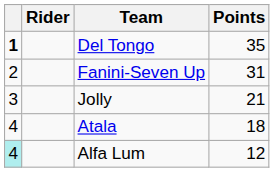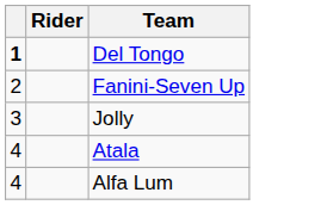 <table class="wikitable">
 <tr>
 <th></th>
 <th>Rider</th>
 <th>Team</th>
-<th>Points</th>
 </tr>
 <tr>
 <td><strong>1</strong></td>
 <td></td>
 <td><a href='#'>Del Tongo</a></td>
-<td align=right>35</td>
 </tr>
 <tr>
 <td>2</td>
 <td></td>
 <td><a href='#'>Fanini-Seven Up</a></td>
-<td align=right>31</td>
 </tr>
 <tr>
 <td>3</td>
 <td></td>
 <td>Jolly</td>
-<td align=right>21</td>
 </tr>
 <tr>
 <td>4</td>
 <td></td>
 <td><a href='#'>Atala</a></td>
-<td align=right>18</td>
 </tr>
 <tr>
-<td style="background: paleturquoise;">4</td>
+<td>4</td>
 <td></td>
 <td>Alfa Lum</td>
-<td align=right>12</td>
 </tr>
 </table>
